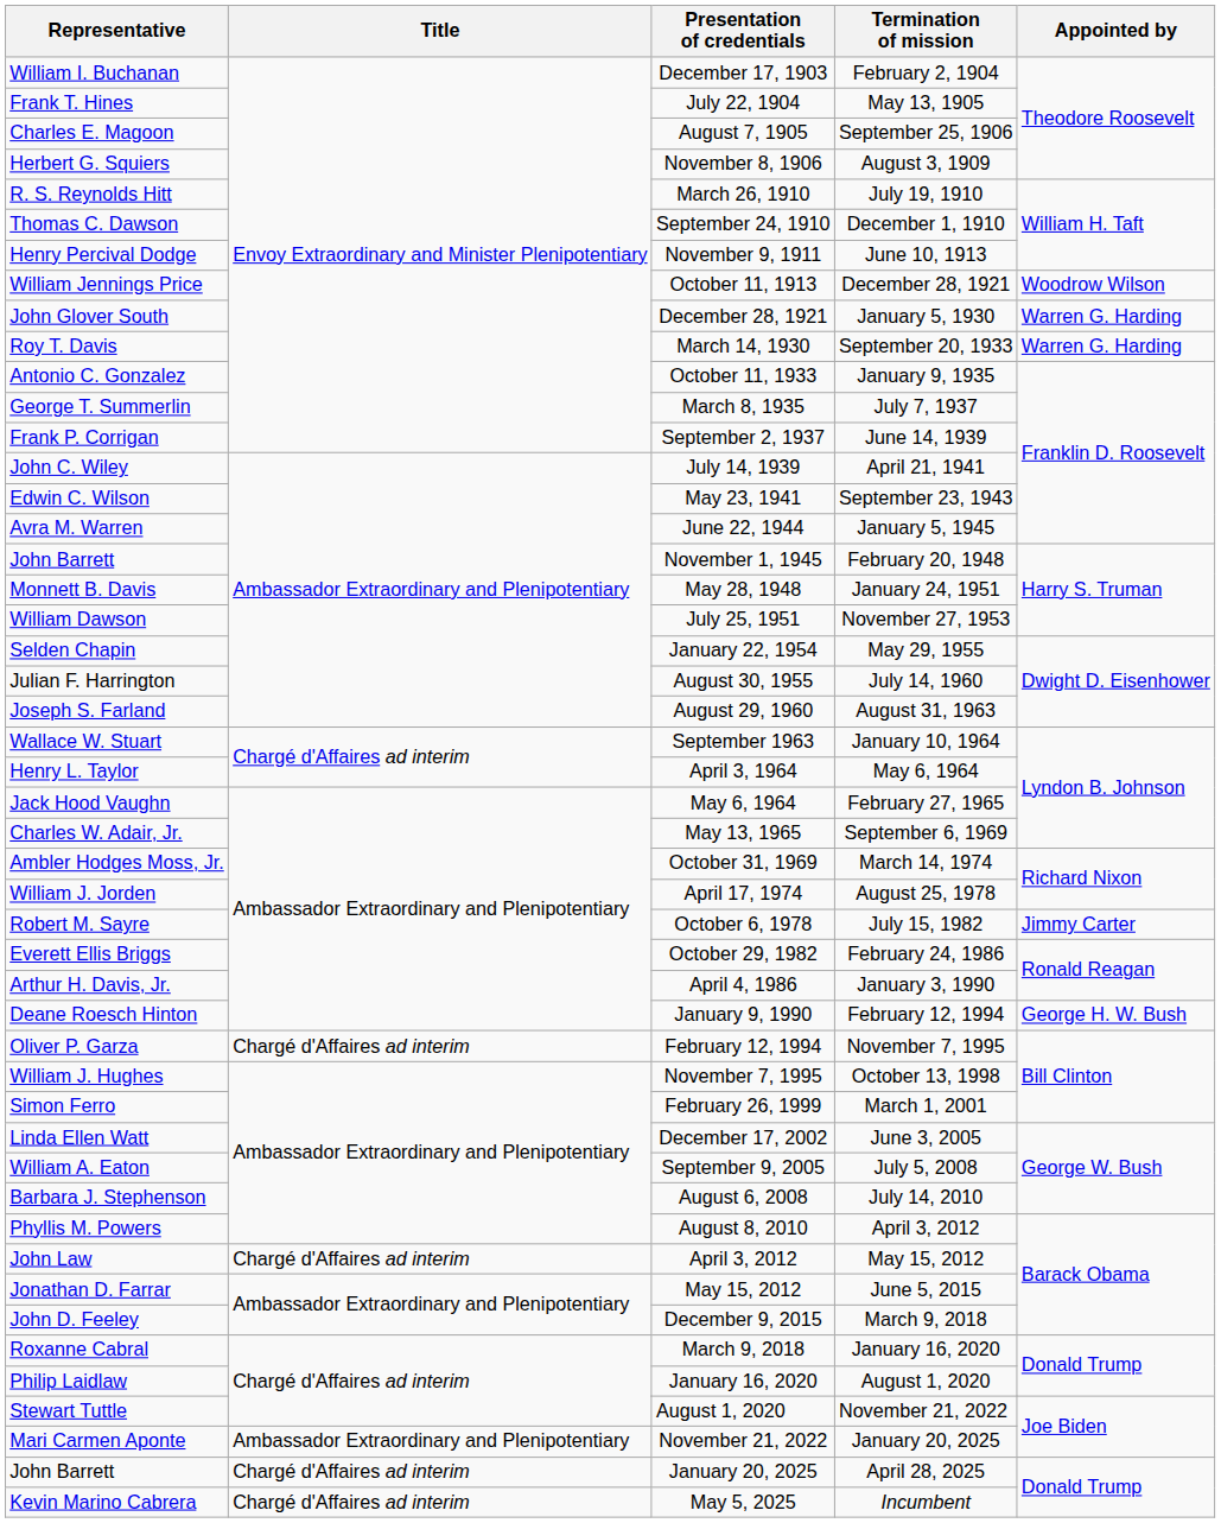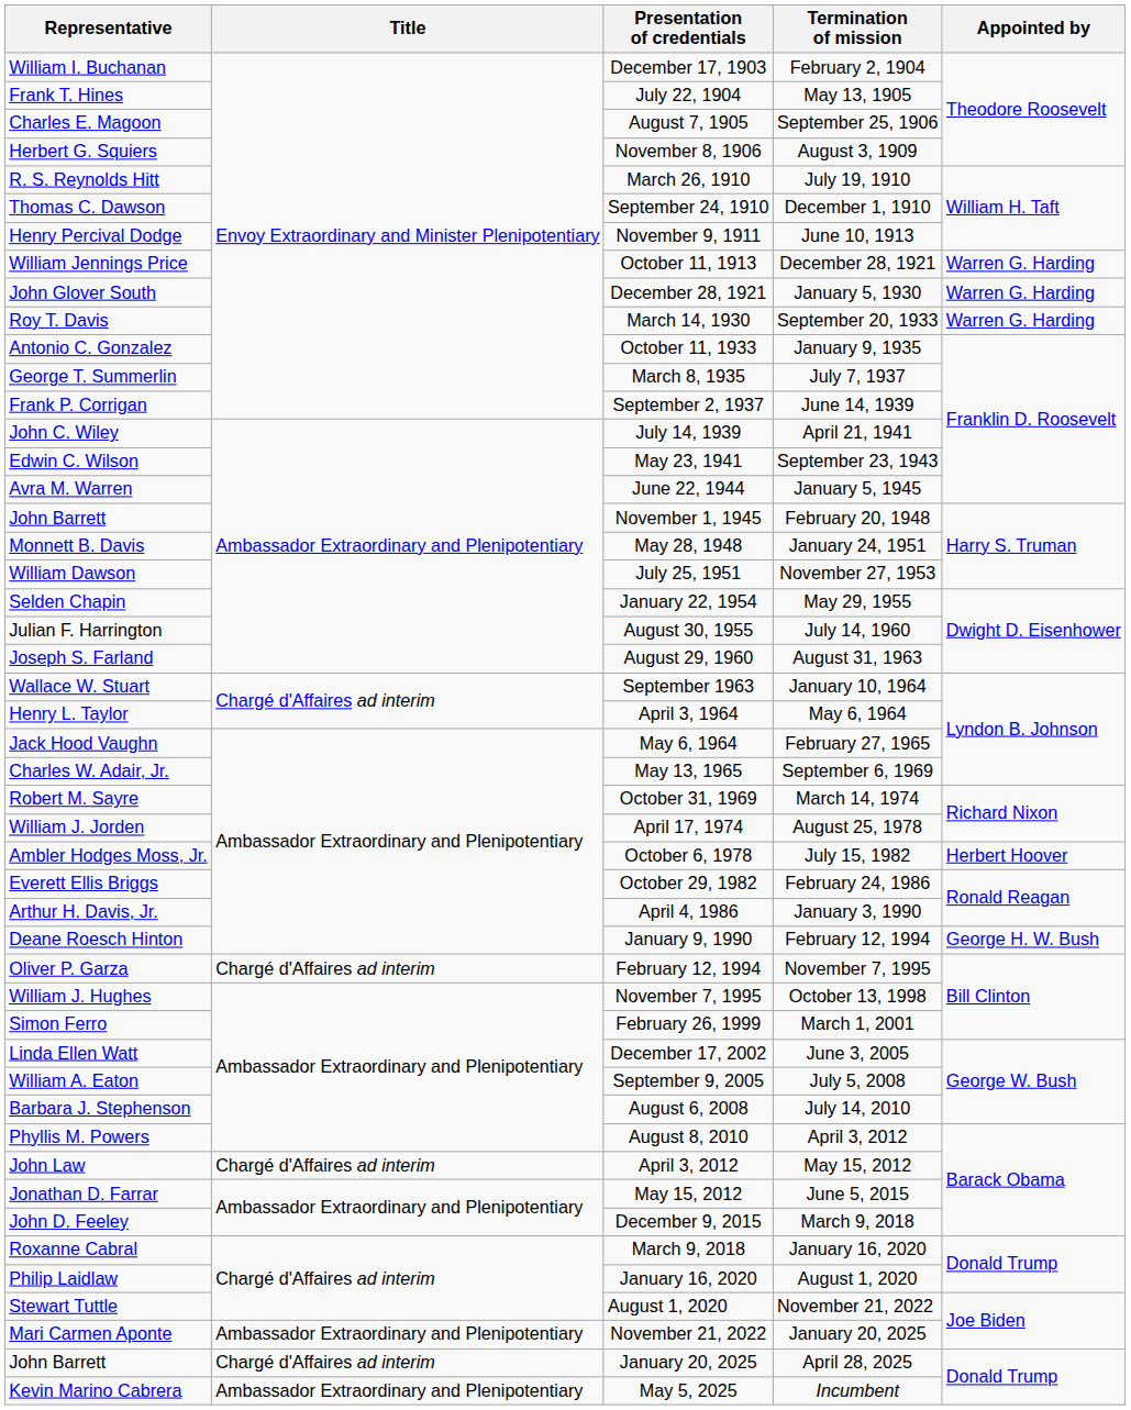 <table class=wikitable>
 <tr>
 <th>Representative</th>
 <th>Title</th>
 <th>Presentation<br>of credentials</th>
 <th>Termination<br>of mission</th>
 <th>Appointed by</th>
 </tr>
 <tr>
 <td><a href='#'>William I. Buchanan</a></td>
 <td rowspan="13"><a href='#'>Envoy Extraordinary and Minister Plenipotentiary</a></td>
 <td align=center>December 17, 1903</td>
 <td align=center>February 2, 1904</td>
 <td rowspan=4><a href='#'>Theodore Roosevelt</a></td>
 </tr>
 <tr>
 <td><a href='#'>Frank T. Hines</a></td>
 <td align=center>July 22, 1904</td>
 <td align=center>May 13, 1905</td>
 </tr>
 <tr>
 <td><a href='#'>Charles E. Magoon</a></td>
 <td align=center>August 7, 1905</td>
 <td align=center>September 25, 1906</td>
 </tr>
 <tr>
 <td><a href='#'>Herbert G. Squiers</a></td>
 <td align=center>November 8, 1906</td>
 <td align=center>August 3, 1909</td>
 </tr>
 <tr>
 <td><a href='#'>R. S. Reynolds Hitt</a></td>
 <td align=center>March 26, 1910</td>
 <td align=center>July 19, 1910</td>
 <td rowspan=3><a href='#'>William H. Taft</a></td>
 </tr>
 <tr>
 <td><a href='#'>Thomas C. Dawson</a></td>
 <td align=center>September 24, 1910</td>
 <td align=center>December 1, 1910</td>
 </tr>
 <tr>
 <td><a href='#'>Henry Percival Dodge</a></td>
 <td align=center>November 9, 1911</td>
 <td align=center>June 10, 1913</td>
 </tr>
 <tr>
 <td><a href='#'>William Jennings Price</a></td>
 <td align=center>October 11, 1913</td>
 <td align=center>December 28, 1921</td>
-<td><a href='#'>Woodrow Wilson</a></td>
+<td><a href='#'>Warren G. Harding</a></td>
 </tr>
 <tr>
 <td><a href='#'>John Glover South</a></td>
 <td align=center>December 28, 1921</td>
 <td align=center>January 5, 1930</td>
 <td><a href='#'>Warren G. Harding</a></td>
 </tr>
 <tr>
 <td><a href='#'>Roy T. Davis</a></td>
 <td align=center>March 14, 1930</td>
 <td align=center>September 20, 1933</td>
 <td><a href='#'>Warren G. Harding</a></td>
 </tr>
 <tr>
 <td><a href='#'>Antonio C. Gonzalez</a></td>
 <td align=center>October 11, 1933</td>
 <td align=center>January 9, 1935</td>
 <td rowspan=6><a href='#'>Franklin D. Roosevelt</a></td>
 </tr>
 <tr>
 <td><a href='#'>George T. Summerlin</a></td>
 <td align=center>March 8, 1935</td>
 <td align=center>July 7, 1937</td>
 </tr>
 <tr>
 <td><a href='#'>Frank P. Corrigan</a></td>
 <td align=center>September 2, 1937</td>
 <td align=center>June 14, 1939</td>
 </tr>
 <tr>
 <td><a href='#'>John C. Wiley</a></td>
 <td rowspan="9"><a href='#'>Ambassador Extraordinary and Plenipotentiary</a></td>
 <td align=center>July 14, 1939</td>
 <td align=center>April 21, 1941</td>
 </tr>
 <tr>
 <td><a href='#'>Edwin C. Wilson</a></td>
 <td align=center>May 23, 1941</td>
 <td align=center>September 23, 1943</td>
 </tr>
 <tr>
 <td><a href='#'>Avra M. Warren</a></td>
 <td align=center>June 22, 1944</td>
 <td align=center>January 5, 1945</td>
 </tr>
 <tr>
 <td><a href='#'>John Barrett</a></td>
 <td align=center>November 1, 1945</td>
 <td align=center>February 20, 1948</td>
 <td rowspan=3><a href='#'>Harry S. Truman</a></td>
 </tr>
 <tr>
 <td><a href='#'>Monnett B. Davis</a></td>
 <td align=center>May 28, 1948</td>
 <td align=center>January 24, 1951</td>
 </tr>
 <tr>
 <td><a href='#'>William Dawson</a></td>
 <td align=center>July 25, 1951</td>
 <td align=center>November 27, 1953</td>
 </tr>
 <tr>
 <td><a href='#'>Selden Chapin</a></td>
 <td align=center>January 22, 1954</td>
 <td align=center>May 29, 1955</td>
 <td rowspan=3><a href='#'>Dwight D. Eisenhower</a></td>
 </tr>
 <tr>
 <td>Julian F. Harrington</td>
 <td align=center>August 30, 1955</td>
 <td align=center>July 14, 1960</td>
 </tr>
 <tr>
 <td><a href='#'>Joseph S. Farland</a></td>
 <td align=center>August 29, 1960</td>
 <td align=center>August 31, 1963</td>
 </tr>
 <tr>
 <td><a href='#'>Wallace W. Stuart</a></td>
 <td rowspan="2"><a href='#'>Chargé d'Affaires</a> <em>ad interim</em></td>
 <td align=center>September 1963</td>
 <td align=center>January 10, 1964</td>
 <td rowspan=4><a href='#'>Lyndon B. Johnson</a></td>
 </tr>
 <tr>
 <td><a href='#'>Henry L. Taylor</a></td>
 <td align=center>April 3, 1964</td>
 <td align=center>May 6, 1964</td>
 </tr>
 <tr>
 <td><a href='#'>Jack Hood Vaughn</a></td>
 <td rowspan="8">Ambassador Extraordinary and Plenipotentiary</td>
 <td align=center>May 6, 1964</td>
 <td align=center>February 27, 1965</td>
 </tr>
 <tr>
 <td><a href='#'>Charles W. Adair, Jr.</a></td>
 <td align=center>May 13, 1965</td>
 <td align=center>September 6, 1969</td>
 </tr>
 <tr>
-<td><a href='#'>Ambler Hodges Moss, Jr.</a></td>
+<td><a href='#'>Robert M. Sayre</a></td>
 <td align=center>October 31, 1969</td>
 <td align=center>March 14, 1974</td>
 <td rowspan=2><a href='#'>Richard Nixon</a></td>
 </tr>
 <tr>
 <td><a href='#'>William J. Jorden</a></td>
 <td align=center>April 17, 1974</td>
 <td align=center>August 25, 1978</td>
 </tr>
 <tr>
-<td><a href='#'>Robert M. Sayre</a></td>
+<td><a href='#'>Ambler Hodges Moss, Jr.</a></td>
 <td align=center>October 6, 1978</td>
 <td align=center>July 15, 1982</td>
-<td><a href='#'>Jimmy Carter</a></td>
+<td><a href='#'>Herbert Hoover</a></td>
 </tr>
 <tr>
 <td><a href='#'>Everett Ellis Briggs</a></td>
 <td align=center>October 29, 1982</td>
 <td align=center>February 24, 1986</td>
 <td rowspan=2><a href='#'>Ronald Reagan</a></td>
 </tr>
 <tr>
 <td><a href='#'>Arthur H. Davis, Jr.</a></td>
 <td align=center>April 4, 1986</td>
 <td align=center>January 3, 1990</td>
 </tr>
 <tr>
 <td><a href='#'>Deane Roesch Hinton</a></td>
 <td align=center>January 9, 1990</td>
 <td align=center>February 12, 1994</td>
 <td><a href='#'>George H. W. Bush</a></td>
 </tr>
 <tr>
 <td><a href='#'>Oliver P. Garza</a></td>
 <td>Chargé d'Affaires <em>ad interim</em></td>
 <td align=center>February 12, 1994</td>
 <td align=center>November 7, 1995</td>
 <td rowspan=3><a href='#'>Bill Clinton</a></td>
 </tr>
 <tr>
 <td><a href='#'>William J. Hughes</a></td>
 <td rowspan="6">Ambassador Extraordinary and Plenipotentiary</td>
 <td align=center>November 7, 1995</td>
 <td align=center>October 13, 1998</td>
 </tr>
 <tr>
 <td><a href='#'>Simon Ferro</a></td>
 <td align=center>February 26, 1999</td>
 <td align=center>March 1, 2001</td>
 </tr>
 <tr>
 <td><a href='#'>Linda Ellen Watt</a></td>
 <td align=center>December 17, 2002</td>
 <td align=center>June 3, 2005</td>
 <td rowspan="3"><a href='#'>George W. Bush</a></td>
 </tr>
 <tr>
 <td><a href='#'>William A. Eaton</a></td>
 <td align=center>September 9, 2005</td>
 <td align=center>July 5, 2008</td>
 </tr>
 <tr>
 <td><a href='#'>Barbara J. Stephenson</a></td>
 <td align="center">August 6, 2008</td>
 <td align="center">July 14, 2010</td>
 </tr>
 <tr>
 <td><a href='#'>Phyllis M. Powers</a></td>
 <td align="center">August 8, 2010</td>
 <td align="center">April 3, 2012</td>
 <td rowspan="4"><a href='#'>Barack Obama</a></td>
 </tr>
 <tr>
 <td><a href='#'>John Law</a></td>
 <td>Chargé d'Affaires <em>ad interim</em></td>
 <td align="center">April 3, 2012</td>
 <td align="center">May 15, 2012</td>
 </tr>
 <tr>
 <td><a href='#'>Jonathan D. Farrar</a></td>
 <td rowspan="2">Ambassador Extraordinary and Plenipotentiary</td>
 <td align="center">May 15, 2012</td>
 <td align="center">June 5, 2015</td>
 </tr>
 <tr>
 <td><a href='#'>John D. Feeley</a></td>
 <td align="center">December 9, 2015</td>
 <td align="center">March 9, 2018</td>
 </tr>
 <tr>
 <td><a href='#'>Roxanne Cabral</a></td>
 <td rowspan="4">Chargé d'Affaires <em>ad interim</em></td>
 <td align="center">March 9, 2018</td>
 <td align="center">January 16, 2020</td>
 <td rowspan="3"><a href='#'>Donald Trump</a></td>
 </tr>
 <tr>
 <td><a href='#'>Philip Laidlaw</a></td>
 <td align="center">January 16, 2020</td>
 <td align="center">August 1, 2020</td>
 </tr>
 <tr>
 <td rowspan="2"><a href='#'>Stewart Tuttle</a></td>
 <td rowspan="2">August 1, 2020</td>
 <td rowspan="2">November 21, 2022</td>
 </tr>
 <tr>
 <td rowspan="2"><a href='#'>Joe Biden</a></td>
 </tr>
 <tr>
 <td><a href='#'>Mari Carmen Aponte</a></td>
 <td>Ambassador Extraordinary and Plenipotentiary</td>
 <td align="center">November 21, 2022</td>
 <td align="center">January 20, 2025</td>
 </tr>
 <tr>
 <td>John Barrett</td>
 <td>Chargé d'Affaires <em>ad interim</em></td>
 <td align="center">January 20, 2025</td>
 <td align="center">April 28, 2025</td>
 <td rowspan="2"><a href='#'>Donald Trump</a></td>
 </tr>
 <tr>
 <td><a href='#'>Kevin Marino Cabrera</a></td>
-<td>Chargé d'Affaires <em>ad interim</em></td>
+<td>Ambassador Extraordinary and Plenipotentiary</td>
 <td align="center">May 5, 2025</td>
 <td align="center"><em>Incumbent</em></td>
 </tr>
 </table>
